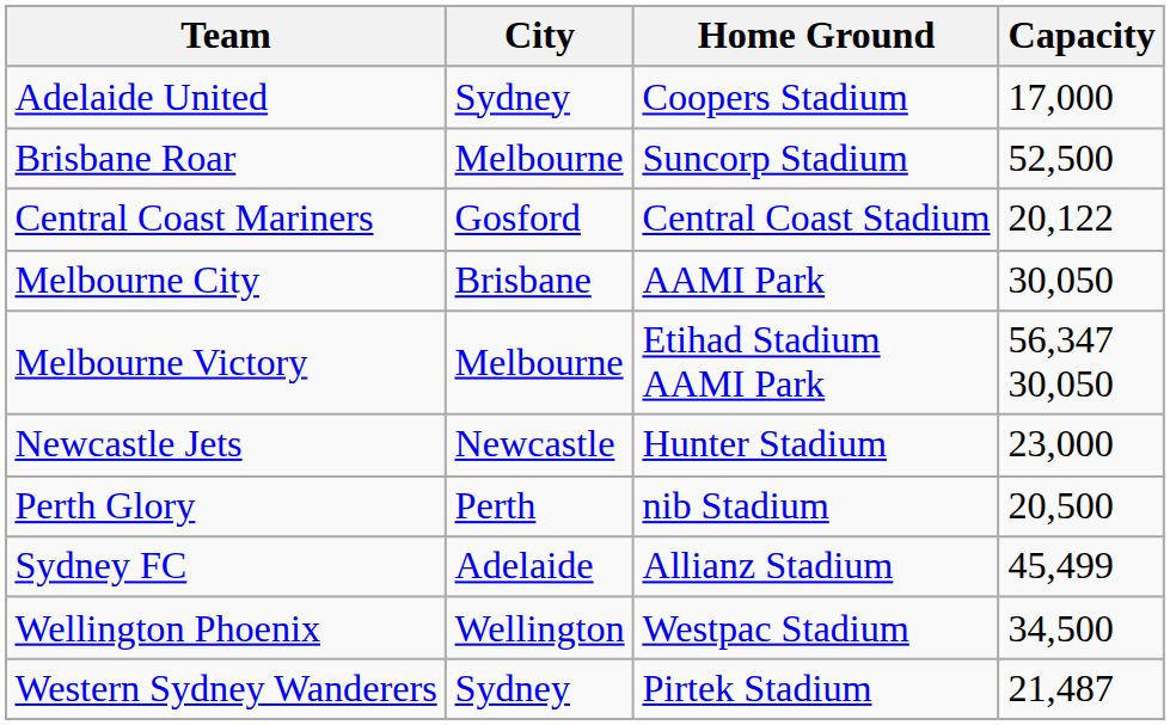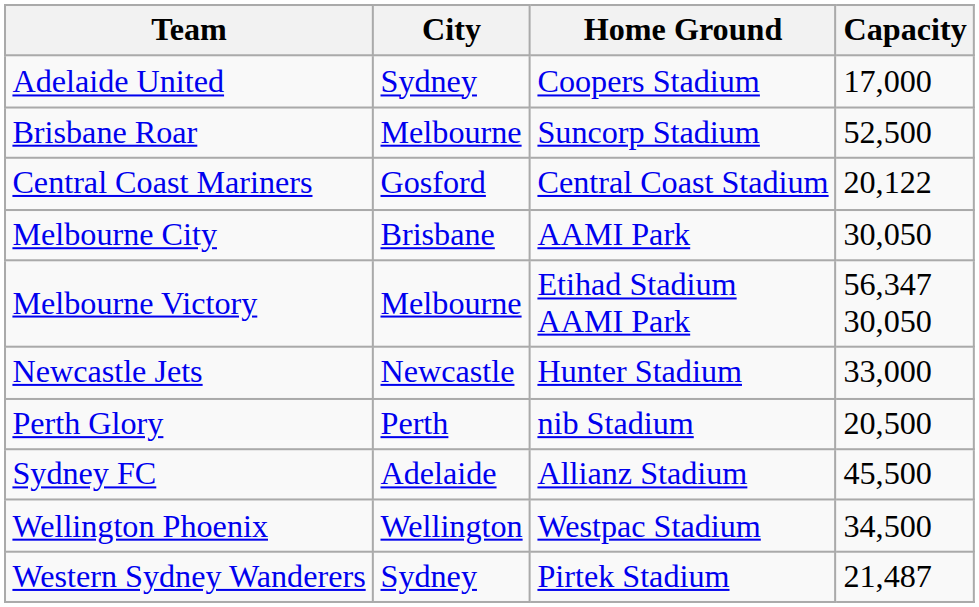 <table class="wikitable">
 <tr>
 <th>Team</th>
 <th>City</th>
 <th>Home Ground</th>
 <th>Capacity</th>
 </tr>
 <tr>
 <td><a href='#'>Adelaide United</a></td>
 <td><a href='#'>Sydney</a></td>
 <td><a href='#'>Coopers Stadium</a></td>
 <td>17,000</td>
 </tr>
 <tr>
 <td><a href='#'>Brisbane Roar</a></td>
 <td><a href='#'>Melbourne</a></td>
 <td><a href='#'>Suncorp Stadium</a></td>
 <td>52,500</td>
 </tr>
 <tr>
 <td><a href='#'>Central Coast Mariners</a></td>
 <td><a href='#'>Gosford</a></td>
 <td><a href='#'>Central Coast Stadium</a></td>
 <td>20,122</td>
 </tr>
 <tr>
 <td><a href='#'>Melbourne City</a></td>
 <td><a href='#'>Brisbane</a></td>
 <td><a href='#'>AAMI Park</a></td>
 <td>30,050</td>
 </tr>
 <tr>
 <td><a href='#'>Melbourne Victory</a></td>
 <td><a href='#'>Melbourne</a></td>
 <td><a href='#'>Etihad Stadium</a><br><a href='#'>AAMI Park</a></td>
 <td>56,347<br>30,050</td>
 </tr>
 <tr>
 <td><a href='#'>Newcastle Jets</a></td>
 <td><a href='#'>Newcastle</a></td>
 <td><a href='#'>Hunter Stadium</a></td>
-<td>23,000</td>
+<td>33,000</td>
 </tr>
 <tr>
 <td><a href='#'>Perth Glory</a></td>
 <td><a href='#'>Perth</a></td>
 <td><a href='#'>nib Stadium</a></td>
 <td>20,500</td>
 </tr>
 <tr>
 <td><a href='#'>Sydney FC</a></td>
 <td><a href='#'>Adelaide</a></td>
 <td><a href='#'>Allianz Stadium</a></td>
-<td>45,499</td>
+<td>45,500</td>
 </tr>
 <tr>
 <td><a href='#'>Wellington Phoenix</a></td>
 <td><a href='#'>Wellington</a></td>
 <td><a href='#'>Westpac Stadium</a></td>
 <td>34,500</td>
 </tr>
 <tr>
 <td><a href='#'>Western Sydney Wanderers</a></td>
 <td><a href='#'>Sydney</a></td>
 <td><a href='#'>Pirtek Stadium</a></td>
 <td>21,487</td>
 </tr>
 </table>
